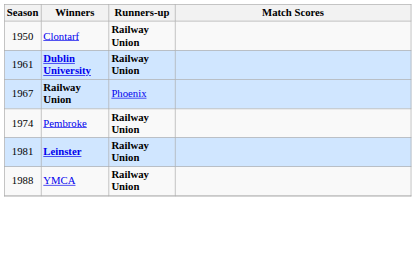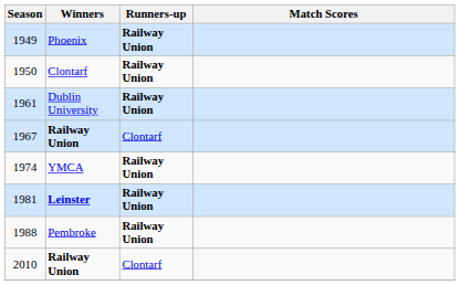 <table class="wikitable">
 <tr>
 <th>Season</th>
 <th width="110">Winners</th>
 <th width="110">Runners-up</th>
 <th width="550">Match Scores</th>
+</tr>
+<tr style="background: #D0E6FF;">
+<td align="center">1949</td>
+<td><a href='#'>Phoenix</a></td>
+<td><strong>Railway Union</strong></td>
+<td></td>
 </tr>
 <tr>
 <td align="center">1950</td>
 <td><a href='#'>Clontarf</a></td>
 <td><strong>Railway Union</strong></td>
 <td></td>
 </tr>
 <tr style="background: #D0E6FF;">
 <td align="center">1961</td>
-<td><strong><a href='#'>Dublin University</a></strong></td>
+<td><a href='#'>Dublin University</a></td>
 <td><strong>Railway Union</strong></td>
 <td></td>
 </tr>
 <tr style="background: #D0E6FF;">
 <td align="center">1967</td>
 <td><strong>Railway Union</strong></td>
-<td><a href='#'>Phoenix</a></td>
+<td><a href='#'>Clontarf</a></td>
 <td></td>
 </tr>
 <tr>
 <td align="center">1974</td>
-<td><a href='#'>Pembroke</a></td>
+<td><a href='#'>YMCA</a></td>
 <td><strong>Railway Union</strong></td>
 <td></td>
 </tr>
 <tr style="background: #D0E6FF;">
 <td align="center">1981</td>
 <td><strong><a href='#'>Leinster</a></strong></td>
 <td><strong>Railway Union</strong></td>
 <td></td>
 </tr>
 <tr>
 <td align="center">1988</td>
-<td><a href='#'>YMCA</a></td>
+<td><a href='#'>Pembroke</a></td>
 <td><strong>Railway Union</strong></td>
+<td></td>
+</tr>
+<tr>
+<td align="center">2010</td>
+<td><strong>Railway Union</strong></td>
+<td><a href='#'>Clontarf</a></td>
 <td></td>
 </tr>
 <tr>
 </tr>
 </table>
